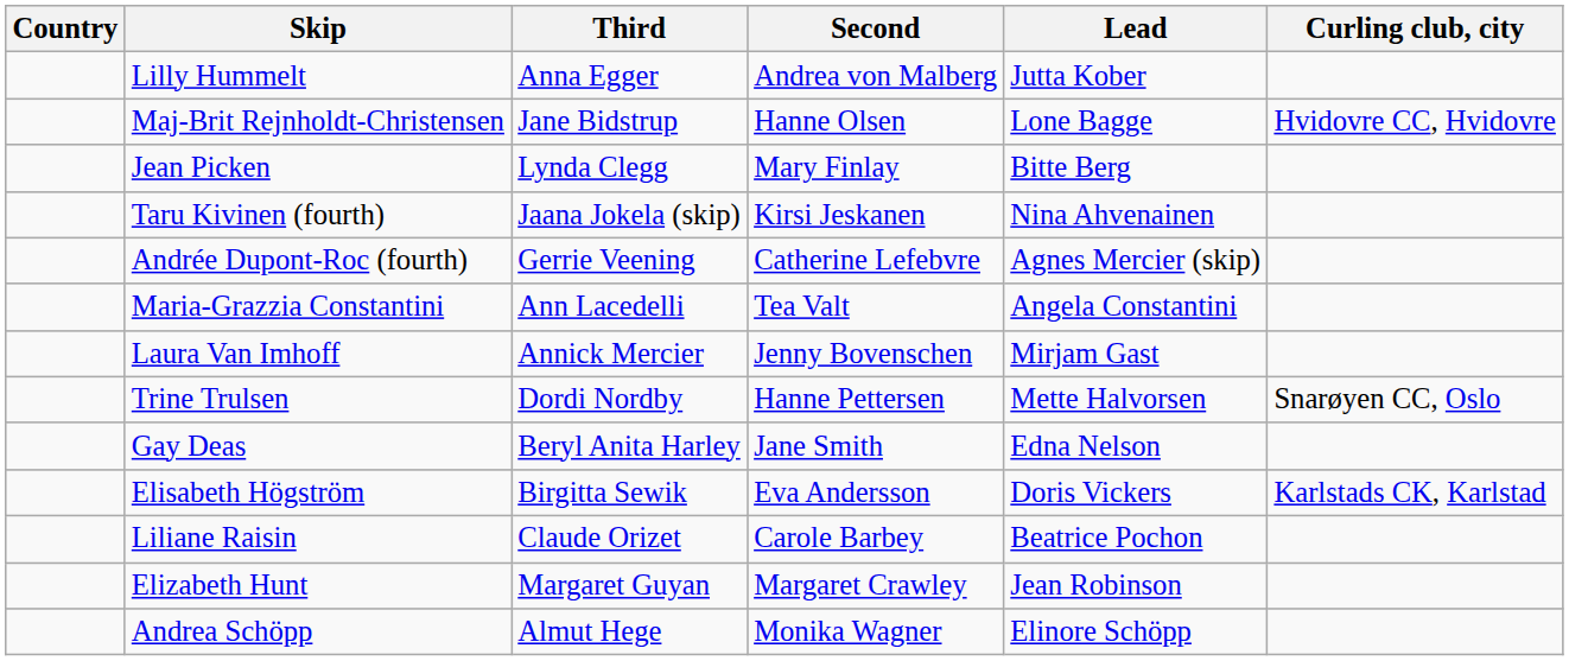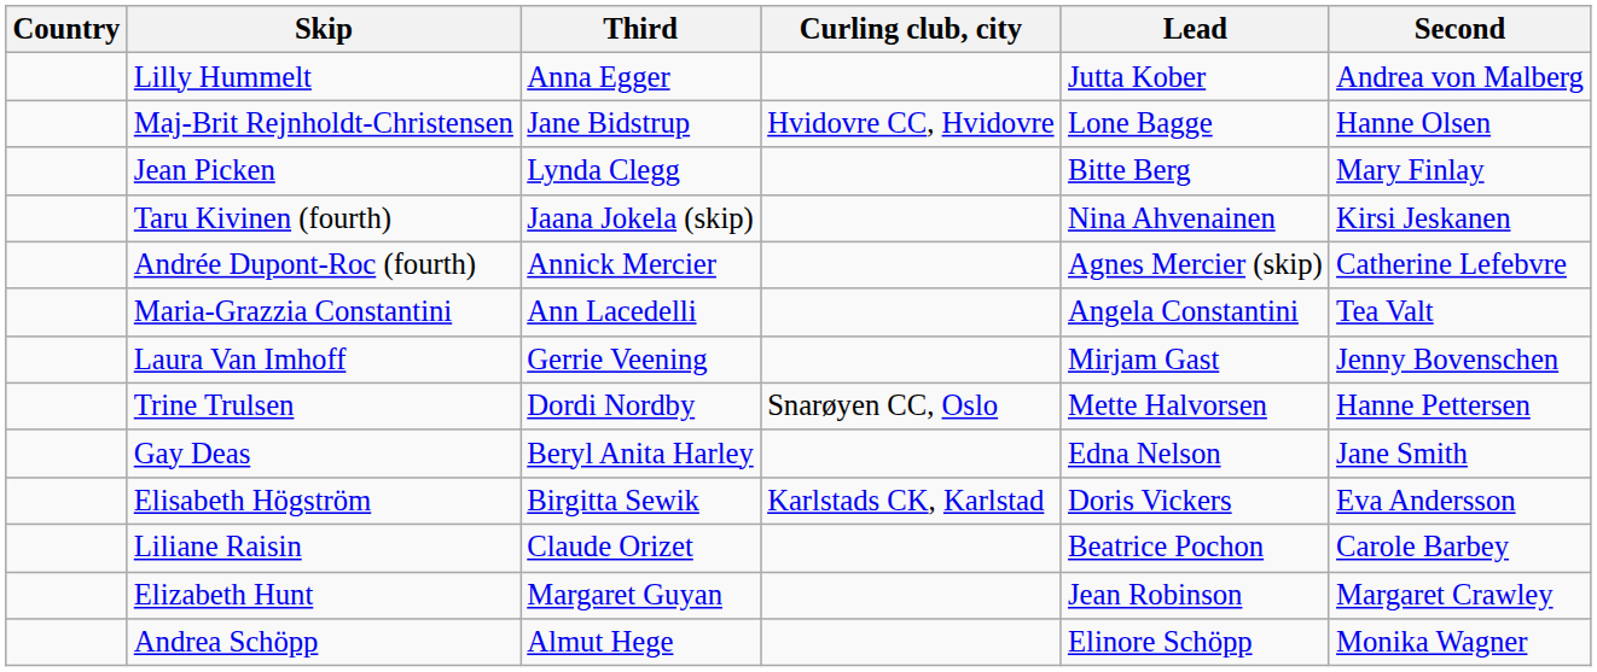 <table class="wikitable">
 <tr>
 <th>Country</th>
 <th>Skip</th>
 <th>Third</th>
+<th>Curling club, city</th>
+<th>Lead</th>
 <th>Second</th>
-<th>Lead</th>
-<th>Curling club, city</th>
 </tr>
 <tr>
 <td></td>
 <td><a href='#'>Lilly Hummelt</a></td>
 <td><a href='#'>Anna Egger</a></td>
+<td></td>
+<td><a href='#'>Jutta Kober</a></td>
 <td><a href='#'>Andrea von Malberg</a></td>
-<td><a href='#'>Jutta Kober</a></td>
-<td></td>
 </tr>
 <tr>
 <td></td>
 <td><a href='#'>Maj-Brit Rejnholdt-Christensen</a></td>
 <td><a href='#'>Jane Bidstrup</a></td>
+<td><a href='#'>Hvidovre CC</a>, <a href='#'>Hvidovre</a></td>
+<td><a href='#'>Lone Bagge</a></td>
 <td><a href='#'>Hanne Olsen</a></td>
-<td><a href='#'>Lone Bagge</a></td>
-<td><a href='#'>Hvidovre CC</a>, <a href='#'>Hvidovre</a></td>
 </tr>
 <tr>
 <td></td>
 <td><a href='#'>Jean Picken</a></td>
 <td><a href='#'>Lynda Clegg</a></td>
+<td></td>
+<td><a href='#'>Bitte Berg</a></td>
 <td><a href='#'>Mary Finlay</a></td>
-<td><a href='#'>Bitte Berg</a></td>
-<td></td>
 </tr>
 <tr>
 <td></td>
 <td><a href='#'>Taru Kivinen</a> (fourth)</td>
 <td><a href='#'>Jaana Jokela</a> (skip)</td>
+<td></td>
+<td><a href='#'>Nina Ahvenainen</a></td>
 <td><a href='#'>Kirsi Jeskanen</a></td>
-<td><a href='#'>Nina Ahvenainen</a></td>
-<td></td>
 </tr>
 <tr>
 <td></td>
 <td><a href='#'>Andrée Dupont-Roc</a> (fourth)</td>
-<td><a href='#'>Gerrie Veening</a></td>
+<td><a href='#'>Annick Mercier</a></td>
+<td></td>
+<td><a href='#'>Agnes Mercier</a> (skip)</td>
 <td><a href='#'>Catherine Lefebvre</a></td>
-<td><a href='#'>Agnes Mercier</a> (skip)</td>
-<td></td>
 </tr>
 <tr>
 <td></td>
 <td><a href='#'>Maria-Grazzia Constantini</a></td>
 <td><a href='#'>Ann Lacedelli</a></td>
+<td></td>
+<td><a href='#'>Angela Constantini</a></td>
 <td><a href='#'>Tea Valt</a></td>
-<td><a href='#'>Angela Constantini</a></td>
-<td></td>
 </tr>
 <tr>
 <td></td>
 <td><a href='#'>Laura Van Imhoff</a></td>
-<td><a href='#'>Annick Mercier</a></td>
+<td><a href='#'>Gerrie Veening</a></td>
+<td></td>
+<td><a href='#'>Mirjam Gast</a></td>
 <td><a href='#'>Jenny Bovenschen</a></td>
-<td><a href='#'>Mirjam Gast</a></td>
-<td></td>
 </tr>
 <tr>
 <td></td>
 <td><a href='#'>Trine Trulsen</a></td>
 <td><a href='#'>Dordi Nordby</a></td>
+<td>Snarøyen CC, <a href='#'>Oslo</a></td>
+<td><a href='#'>Mette Halvorsen</a></td>
 <td><a href='#'>Hanne Pettersen</a></td>
-<td><a href='#'>Mette Halvorsen</a></td>
-<td>Snarøyen CC, <a href='#'>Oslo</a></td>
 </tr>
 <tr>
 <td></td>
 <td><a href='#'>Gay Deas</a></td>
 <td><a href='#'>Beryl Anita Harley</a></td>
+<td></td>
+<td><a href='#'>Edna Nelson</a></td>
 <td><a href='#'>Jane Smith</a></td>
-<td><a href='#'>Edna Nelson</a></td>
-<td></td>
 </tr>
 <tr>
 <td></td>
 <td><a href='#'>Elisabeth Högström</a></td>
 <td><a href='#'>Birgitta Sewik</a></td>
+<td><a href='#'>Karlstads CK</a>, <a href='#'>Karlstad</a></td>
+<td><a href='#'>Doris Vickers</a></td>
 <td><a href='#'>Eva Andersson</a></td>
-<td><a href='#'>Doris Vickers</a></td>
-<td><a href='#'>Karlstads CK</a>, <a href='#'>Karlstad</a></td>
 </tr>
 <tr>
 <td></td>
 <td><a href='#'>Liliane Raisin</a></td>
 <td><a href='#'>Claude Orizet</a></td>
+<td></td>
+<td><a href='#'>Beatrice Pochon</a></td>
 <td><a href='#'>Carole Barbey</a></td>
-<td><a href='#'>Beatrice Pochon</a></td>
-<td></td>
 </tr>
 <tr>
 <td></td>
 <td><a href='#'>Elizabeth Hunt</a></td>
 <td><a href='#'>Margaret Guyan</a></td>
+<td></td>
+<td><a href='#'>Jean Robinson</a></td>
 <td><a href='#'>Margaret Crawley</a></td>
-<td><a href='#'>Jean Robinson</a></td>
-<td></td>
 </tr>
 <tr>
 <td></td>
 <td><a href='#'>Andrea Schöpp</a></td>
 <td><a href='#'>Almut Hege</a></td>
+<td></td>
+<td><a href='#'>Elinore Schöpp</a></td>
 <td><a href='#'>Monika Wagner</a></td>
-<td><a href='#'>Elinore Schöpp</a></td>
-<td></td>
 </tr>
 </table>
